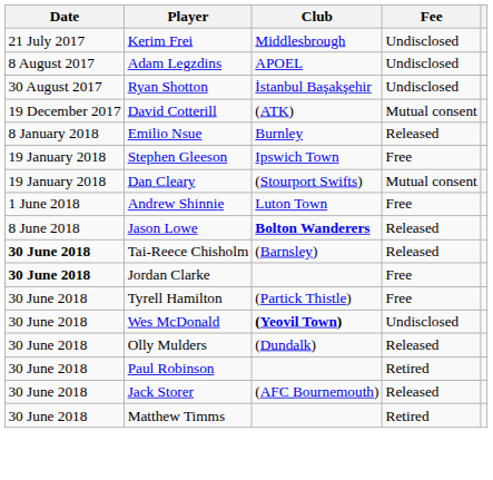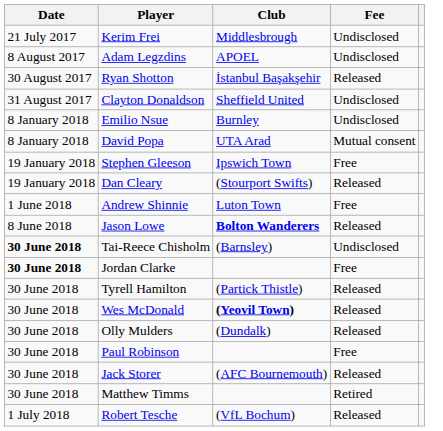 <table class="wikitable" style=text-align:left>
 <tr>
 <th>Date</th>
 <th>Player</th>
 <th>Club</th>
 <th>Fee</th>
 <th></th>
 </tr>
 <tr>
 <td>21 July 2017</td>
 <td><a href='#'>Kerim Frei</a></td>
 <td><a href='#'>Middlesbrough</a></td>
 <td>Undisclosed</td>
 <td style=text-align:center></td>
 </tr>
 <tr>
 <td>8 August 2017</td>
 <td><a href='#'>Adam Legzdins</a></td>
 <td><a href='#'>APOEL</a></td>
 <td>Undisclosed</td>
 <td style=text-align:center></td>
 </tr>
 <tr>
 <td>30 August 2017</td>
 <td><a href='#'>Ryan Shotton</a></td>
 <td><a href='#'>İstanbul Başakşehir</a></td>
-<td>Undisclosed</td>
+<td>Released</td>
 <td style=text-align:center></td>
 </tr>
 <tr>
-<td>19 December 2017</td>
-<td><a href='#'>David Cotterill</a></td>
-<td>(<a href='#'>ATK</a>)</td>
-<td>Mutual consent</td>
+<td>31 August 2017</td>
+<td><a href='#'>Clayton Donaldson</a></td>
+<td><a href='#'>Sheffield United</a></td>
+<td>Undisclosed</td>
 <td style=text-align:center></td>
 </tr>
 <tr>
 <td>8 January 2018</td>
 <td><a href='#'>Emilio Nsue</a></td>
 <td><a href='#'>Burnley</a></td>
-<td>Released</td>
+<td>Undisclosed</td>
+<td style=text-align:center></td>
+</tr>
+<tr>
+<td>8 January 2018</td>
+<td><a href='#'>David Popa</a></td>
+<td><a href='#'>UTA Arad</a></td>
+<td>Mutual consent</td>
 <td style=text-align:center></td>
 </tr>
 <tr>
 <td>19 January 2018</td>
 <td><a href='#'>Stephen Gleeson</a></td>
 <td><a href='#'>Ipswich Town</a></td>
 <td>Free</td>
 <td style=text-align:center></td>
 </tr>
 <tr>
 <td>19 January 2018</td>
 <td><a href='#'>Dan Cleary</a></td>
 <td>(<a href='#'>Stourport Swifts</a>)</td>
-<td>Mutual consent</td>
+<td>Released</td>
 <td style=text-align:center></td>
 </tr>
 <tr>
 <td>1 June 2018</td>
 <td><a href='#'>Andrew Shinnie</a></td>
 <td><a href='#'>Luton Town</a></td>
 <td>Free</td>
 <td style=text-align:center></td>
 </tr>
 <tr>
 <td>8 June 2018</td>
 <td><a href='#'>Jason Lowe</a></td>
 <td><strong><a href='#'>Bolton Wanderers</a></strong></td>
 <td>Released</td>
 <td style=text-align:center></td>
 </tr>
 <tr>
 <td><strong>30 June 2018</strong></td>
 <td>Tai-Reece Chisholm</td>
 <td>(<a href='#'>Barnsley</a>)</td>
-<td>Released</td>
+<td>Undisclosed</td>
 <td style=text-align:center></td>
 </tr>
 <tr>
 <td><strong>30 June 2018</strong></td>
 <td>Jordan Clarke</td>
 <td></td>
 <td>Free</td>
 <td style=text-align:center></td>
 </tr>
 <tr>
 <td>30 June 2018</td>
 <td>Tyrell Hamilton</td>
 <td>(<a href='#'>Partick Thistle</a>)</td>
-<td>Free</td>
+<td>Released</td>
 <td style=text-align:center></td>
 </tr>
 <tr>
 <td>30 June 2018</td>
 <td><a href='#'>Wes McDonald</a></td>
 <td><strong>(<a href='#'>Yeovil Town</a>)</strong></td>
-<td>Undisclosed</td>
+<td>Released</td>
 <td style=text-align:center></td>
 </tr>
 <tr>
 <td>30 June 2018</td>
 <td>Olly Mulders</td>
 <td>(<a href='#'>Dundalk</a>)</td>
 <td>Released</td>
 <td style=text-align:center></td>
 </tr>
 <tr>
 <td>30 June 2018</td>
 <td><a href='#'>Paul Robinson</a></td>
 <td></td>
-<td>Retired</td>
+<td>Free</td>
 <td style=text-align:center></td>
 </tr>
 <tr>
 <td>30 June 2018</td>
 <td><a href='#'>Jack Storer</a></td>
 <td>(<a href='#'>AFC Bournemouth</a>)</td>
 <td>Released</td>
 <td style=text-align:center></td>
 </tr>
 <tr>
 <td>30 June 2018</td>
 <td>Matthew Timms</td>
 <td></td>
 <td>Retired</td>
 <td style=text-align:center></td>
 </tr>
+<tr>
+<td>1 July 2018</td>
+<td><a href='#'>Robert Tesche</a></td>
+<td>(<a href='#'>VfL Bochum</a>)</td>
+<td>Released</td>
+<td style=text-align:center></td>
+</tr>
 </table>
